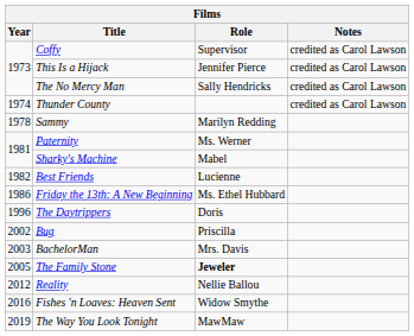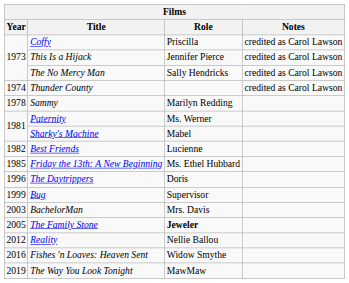 <table class="wikitable sortable">
 <tr>
 <th colspan="4">Films</th>
 </tr>
 <tr>
 <th>Year</th>
 <th>Title</th>
 <th>Role</th>
 <th>Notes</th>
 </tr>
 <tr>
 <td rowspan="3">1973</td>
 <td><em><a href='#'>Coffy</a></em></td>
-<td>Supervisor</td>
+<td>Priscilla</td>
 <td>credited as Carol Lawson</td>
 </tr>
 <tr>
 <td><em>This Is a Hijack</em></td>
 <td>Jennifer Pierce</td>
 <td>credited as Carol Lawson</td>
 </tr>
 <tr>
 <td><em>The No Mercy Man</em></td>
 <td>Sally Hendricks</td>
 <td>credited as Carol Lawson</td>
 </tr>
 <tr>
 <td>1974</td>
 <td><em>Thunder County</em></td>
 <td></td>
 <td>credited as Carol Lawson</td>
 </tr>
 <tr>
 <td>1978</td>
 <td><em>Sammy</em></td>
 <td>Marilyn Redding</td>
 <td></td>
 </tr>
 <tr>
 <td rowspan="2">1981</td>
 <td><em><a href='#'>Paternity</a></em></td>
 <td>Ms. Werner</td>
 <td></td>
 </tr>
 <tr>
 <td><em><a href='#'>Sharky's Machine</a></em></td>
 <td>Mabel</td>
 <td></td>
 </tr>
 <tr>
 <td>1982</td>
 <td><em><a href='#'>Best Friends</a></em></td>
 <td>Lucienne</td>
 <td></td>
 </tr>
 <tr>
-<td>1986</td>
+<td>1985</td>
 <td><em><a href='#'>Friday the 13th: A New Beginning</a></em></td>
 <td>Ms. Ethel Hubbard</td>
 <td></td>
 </tr>
 <tr>
 <td>1996</td>
 <td><em><a href='#'>The Daytrippers</a></em></td>
 <td>Doris</td>
 <td></td>
 </tr>
 <tr>
-<td>2002</td>
+<td>1999</td>
 <td><em><a href='#'>Bug</a></em></td>
-<td>Priscilla</td>
+<td>Supervisor</td>
 <td></td>
 </tr>
 <tr>
 <td>2003</td>
 <td><em>BachelorMan</em></td>
 <td>Mrs. Davis</td>
 <td></td>
 </tr>
 <tr>
 <td>2005</td>
 <td><em><a href='#'>The Family Stone</a></em></td>
 <td><strong>Jeweler</strong></td>
 <td></td>
 </tr>
 <tr>
 <td>2012</td>
 <td><em><a href='#'>Reality</a></em></td>
 <td>Nellie Ballou</td>
 <td></td>
 </tr>
 <tr>
 <td>2016</td>
 <td><em>Fishes 'n Loaves: Heaven Sent</em></td>
 <td>Widow Smythe</td>
 <td></td>
 </tr>
 <tr>
 <td>2019</td>
 <td><em>The Way You Look Tonight</em></td>
 <td>MawMaw</td>
 <td></td>
 </tr>
 </table>
